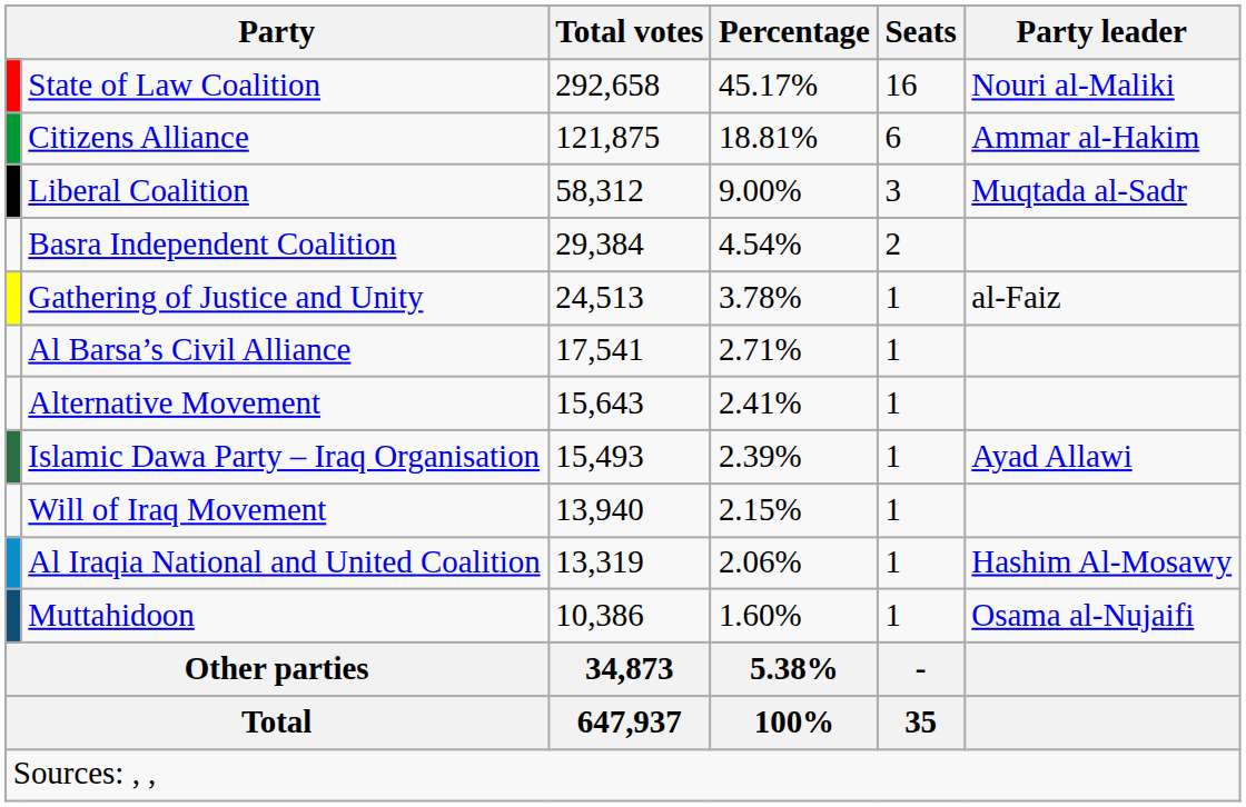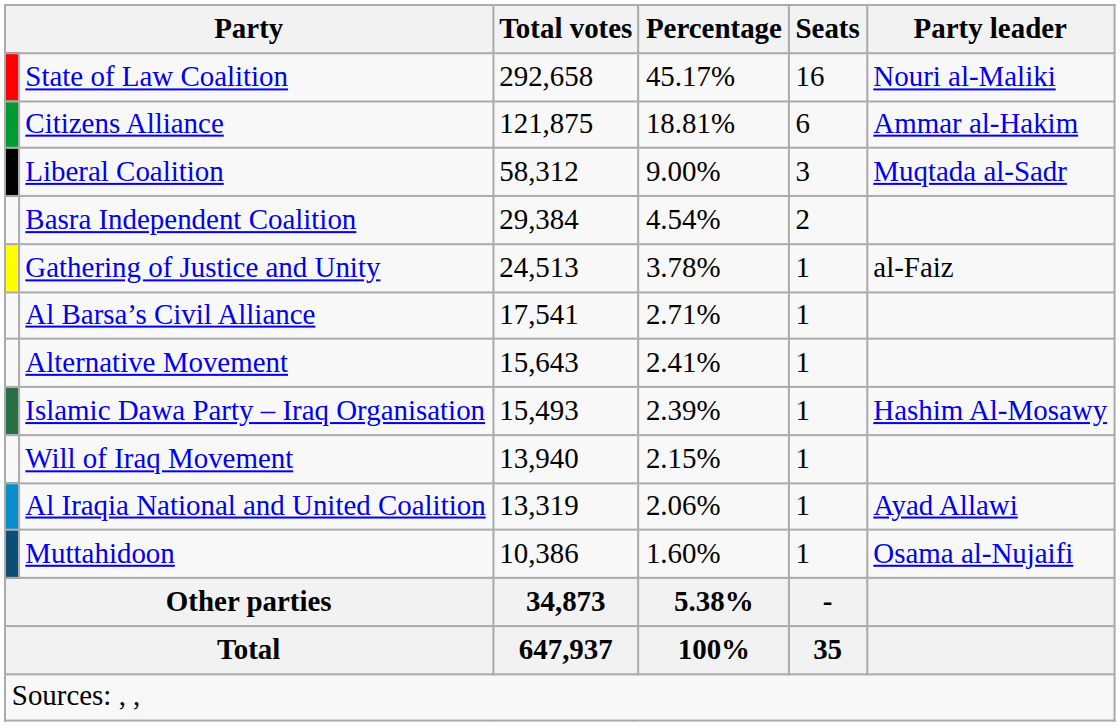 <table class="wikitable sortable" style="border:1px solid #8888aa; background-color:#f8f8f8; padding:0px; font-size:90%;">
 <tr style="background-color:#E9E9E9">
 <th colspan=2>Party</th>
 <th>Total votes</th>
 <th>Percentage</th>
 <th>Seats</th>
 <th>Party leader</th>
 </tr>
 <tr>
 <td bgcolor="#FF0000"></td>
 <td><a href='#'>State of Law Coalition</a></td>
 <td>292,658</td>
 <td>45.17%</td>
 <td>16</td>
 <td><a href='#'>Nouri al-Maliki</a></td>
 </tr>
 <tr>
 <td bgcolor="#009933"></td>
 <td><a href='#'>Citizens Alliance</a></td>
 <td>121,875</td>
 <td>18.81%</td>
 <td>6</td>
 <td><a href='#'>Ammar al-Hakim</a></td>
 </tr>
 <tr>
 <td bgcolor="#000000"></td>
 <td><a href='#'>Liberal Coalition</a></td>
 <td>58,312</td>
 <td>9.00%</td>
 <td>3</td>
 <td><a href='#'>Muqtada al-Sadr</a></td>
 </tr>
 <tr>
 <td></td>
 <td><a href='#'>Basra Independent Coalition</a></td>
 <td>29,384</td>
 <td>4.54%</td>
 <td>2</td>
 <td></td>
 </tr>
 <tr>
 <td bgcolor="#FFFF00"></td>
 <td><a href='#'>Gathering of Justice and Unity</a></td>
 <td>24,513</td>
 <td>3.78%</td>
 <td>1</td>
 <td>al-Faiz</td>
 </tr>
 <tr>
 <td></td>
 <td><a href='#'>Al Barsa’s Civil Alliance</a></td>
 <td>17,541</td>
 <td>2.71%</td>
 <td>1</td>
 <td></td>
 </tr>
 <tr>
 <td></td>
 <td><a href='#'>Alternative Movement</a></td>
 <td>15,643</td>
 <td>2.41%</td>
 <td>1</td>
 <td></td>
 </tr>
 <tr>
 <td bgcolor="#286F42"></td>
 <td><a href='#'>Islamic Dawa Party – Iraq Organisation</a></td>
 <td>15,493</td>
 <td>2.39%</td>
 <td>1</td>
-<td><a href='#'>Ayad Allawi</a></td>
+<td><a href='#'>Hashim Al-Mosawy</a></td>
 </tr>
 <tr>
 <td></td>
 <td><a href='#'>Will of Iraq Movement</a></td>
 <td>13,940</td>
 <td>2.15%</td>
 <td>1</td>
 <td></td>
 </tr>
 <tr>
 <td bgcolor="#098DCD"></td>
 <td><a href='#'>Al Iraqia National and United Coalition</a></td>
 <td>13,319</td>
 <td>2.06%</td>
 <td>1</td>
-<td><a href='#'>Hashim Al-Mosawy</a></td>
+<td><a href='#'>Ayad Allawi</a></td>
 </tr>
 <tr>
 <td bgcolor="#0D4E76"></td>
 <td><a href='#'>Muttahidoon</a></td>
 <td>10,386</td>
 <td>1.60%</td>
 <td>1</td>
 <td><a href='#'>Osama al-Nujaifi</a></td>
 </tr>
 <tr>
 <th colspan=2>Other parties</th>
 <th>34,873</th>
 <th>5.38%</th>
 <th>-</th>
 <th></th>
 </tr>
 <tr>
 <th colspan=2><strong>Total</strong></th>
 <th><strong>647,937</strong></th>
 <th><strong>100%</strong></th>
 <th><strong>35</strong></th>
 <th></th>
 </tr>
 <tr>
 <td colspan=7 align=left>Sources: , , </td>
 </tr>
 </table>
